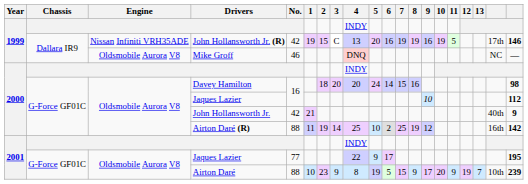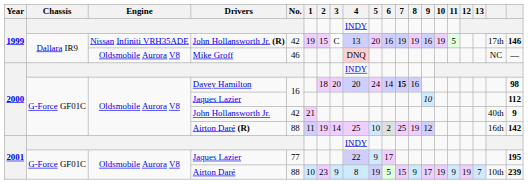 <table class="wikitable" style="text-align:center; font-size:85%">
 <tr>
 <th>Year</th>
 <th>Chassis</th>
 <th>Engine</th>
 <th>Drivers</th>
 <th>No.</th>
 <th>1</th>
 <th>2</th>
 <th>3</th>
 <th>4</th>
 <th>5</th>
 <th>6</th>
 <th>7</th>
 <th>8</th>
 <th>9</th>
 <th>10</th>
 <th>11</th>
 <th>12</th>
 <th>13</th>
 <th></th>
 <th></th>
 </tr>
 <tr>
 <th rowspan="3"><a href='#'>1999</a></th>
 <th colspan="4"></th>
 <td></td>
 <td></td>
 <td></td>
 <td><a href='#'>INDY</a></td>
 <td></td>
 <td></td>
 <td></td>
 <td></td>
 <td></td>
 <td></td>
 <td></td>
 <th colspan="4"></th>
 </tr>
 <tr>
 <td rowspan="2"><a href='#'>Dallara</a> IR9</td>
 <td><a href='#'>Nissan</a> <a href='#'>Infiniti VRH35ADE</a></td>
 <td align="left"> <a href='#'>John Hollansworth Jr.</a> <strong>(R)</strong></td>
 <td>42</td>
 <td align="center" style="background:#EFCFFF;">19</td>
 <td align="center" style="background:#EFCFFF;">15</td>
 <td align="center" style="background:#FFFFFF;">C</td>
 <td align="center" style="background:#CFCFFF;">13</td>
 <td align="center" style="background:#EFCFFF;">20</td>
 <td align="center" style="background:#CFCFFF;">16</td>
 <td align="center" style="background:#CFCFFF;">19</td>
 <td align="center" style="background:#EFCFFF;">19</td>
 <td align="center" style="background:#CFCFFF;">16</td>
 <td align="center" style="background:#EFCFFF;">19</td>
 <td align="center" style="background:#DFFFDF;">5</td>
 <td></td>
 <td></td>
 <td>17th</td>
 <td><strong>146</strong></td>
 </tr>
 <tr>
 <td><a href='#'>Oldsmobile</a> <a href='#'>Aurora</a> <a href='#'>V8</a></td>
 <td align="left"> <a href='#'>Mike Groff</a></td>
 <td>46</td>
 <td></td>
 <td></td>
 <td></td>
 <td align="center" style="background:#FFCFCF;">DNQ</td>
 <td></td>
 <td></td>
 <td></td>
 <td></td>
 <td></td>
 <td></td>
 <td></td>
 <td></td>
 <td></td>
 <td>NC</td>
 <td><strong>—</strong></td>
 </tr>
 <tr>
 <th rowspan="5"><a href='#'>2000</a></th>
 <th colspan="4"></th>
 <td></td>
 <td></td>
 <td></td>
 <td><a href='#'>INDY</a></td>
 <td></td>
 <td></td>
 <td></td>
 <td></td>
 <td></td>
 <th colspan="6"></th>
 </tr>
 <tr>
 <td rowspan="4"><a href='#'>G-Force</a> GF01C</td>
 <td rowspan="4"><a href='#'>Oldsmobile</a> <a href='#'>Aurora</a> <a href='#'>V8</a></td>
 <td align="left"> <a href='#'>Davey Hamilton</a></td>
 <td rowspan="2">16</td>
 <td></td>
 <td align="center" style="background:#EFCFFF;">18</td>
 <td align="center" style="background:#EFCFFF;">20</td>
 <td align="center" style="background:#CFCFFF;">20</td>
 <td align="center" style="background:#EFCFFF;">24</td>
 <td align="center" style="background:#CFCFFF;">14</td>
-<td align="center" style="background:#CFCFFF;">15</td>
+<td align="center" style="background:#CFCFFF;"><strong>15</strong></td>
 <td align="center" style="background:#CFCFFF;">16</td>
 <td></td>
 <td></td>
 <td></td>
 <td></td>
 <td></td>
 <td></td>
 <td><strong>98</strong></td>
 </tr>
 <tr>
 <td align="left"> <a href='#'>Jaques Lazier</a></td>
 <td></td>
 <td></td>
 <td></td>
 <td></td>
 <td></td>
 <td></td>
 <td></td>
 <td></td>
 <td align="center" style="background:#CFEAFF;"><em>10</em></td>
 <td></td>
 <td></td>
 <td></td>
 <td></td>
 <td></td>
 <td><strong>112</strong></td>
 </tr>
 <tr>
 <td align="left"> <a href='#'>John Hollansworth Jr.</a></td>
 <td>42</td>
 <td align="center" style="background:#EFCFFF;">21</td>
 <td></td>
 <td></td>
 <td></td>
 <td></td>
 <td></td>
 <td></td>
 <td></td>
 <td></td>
 <td></td>
 <td></td>
 <td></td>
 <td></td>
 <td>40th</td>
 <td><strong>9</strong></td>
 </tr>
 <tr>
 <td align="left"> <a href='#'>Airton Daré</a> <strong>(R)</strong></td>
 <td>88</td>
 <td align="center" style="background:#CFCFFF;">11</td>
 <td align="center" style="background:#EFCFFF;">19</td>
 <td align="center" style="background:#EFCFFF;">14</td>
 <td align="center" style="background:#EFCFFF;">25</td>
 <td align="center" style="background:#CFEAFF;">10</td>
 <td align="center" style="background:#DFDFDF;">2</td>
 <td align="center" style="background:#EFCFFF;">25</td>
 <td align="center" style="background:#EFCFFF;">19</td>
 <td align="center" style="background:#CFCFFF;">12</td>
 <td></td>
 <td></td>
 <td></td>
 <td></td>
 <td>16th</td>
 <td><strong>142</strong></td>
 </tr>
 <tr>
 <th rowspan="3"><a href='#'>2001</a></th>
 <th colspan="4"></th>
 <td></td>
 <td></td>
 <td></td>
 <td><a href='#'>INDY</a></td>
 <td></td>
 <td></td>
 <td></td>
 <td></td>
 <td></td>
 <td></td>
 <td></td>
 <td></td>
 <td></td>
 <th colspan="6"></th>
 </tr>
 <tr>
 <td rowspan="2"><a href='#'>G-Force</a> GF01C</td>
 <td rowspan="2"><a href='#'>Oldsmobile</a> <a href='#'>Aurora</a> <a href='#'>V8</a></td>
 <td align="left"> <a href='#'>Jaques Lazier</a></td>
 <td>77</td>
 <td></td>
 <td></td>
 <td></td>
 <td align="center" style="background:#CFCFFF;">22</td>
 <td align="center" style="background:#CFEAFF;">9</td>
 <td align="center" style="background:#EFCFFF;">17</td>
 <td></td>
 <td></td>
 <td></td>
 <td></td>
 <td></td>
 <td></td>
 <td></td>
 <td></td>
 <td><strong>195</strong></td>
 </tr>
 <tr>
 <td align="left"> <a href='#'>Airton Daré</a></td>
 <td>88</td>
 <td align="center" style="background:#CFEAFF;">10</td>
 <td align="center" style="background:#EFCFFF;">23</td>
 <td align="center" style="background:#CFEAFF;">9</td>
 <td align="center" style="background:#CFEAFF;">8</td>
 <td align="center" style="background:#CFCFFF;">19</td>
 <td align="center" style="background:#DFFFDF;">5</td>
 <td align="center" style="background:#EFCFFF;">15</td>
 <td align="center" style="background:#CFEAFF;">9</td>
 <td align="center" style="background:#EFCFFF;">17</td>
-<td align="center" style="background:#EFCFFF;">20</td>
+<td align="center" style="background:#EFCFFF;">19</td>
 <td align="center" style="background:#CFEAFF;">9</td>
 <td align="center" style="background:#EFCFFF;">19</td>
 <td align="center" style="background:#CFEAFF;">7</td>
 <td>10th</td>
 <td><strong>239</strong></td>
 </tr>
 </table>
